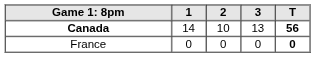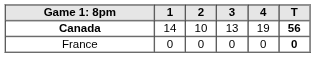 <table border=1 cellspacing=0 width=425 style="margin-left:3em;">
 <tr style="text-align:center; background-color:#e6e6e6;">
 <th>Game 1: 8pm</th>
 <th>1</th>
 <th>2</th>
 <th>3</th>
+<th>4</th>
 <th>T</th>
 </tr>
 <tr style="text-align:center">
 <th> Canada</th>
 <td>14</td>
 <td>10</td>
 <td>13</td>
+<td>19</td>
 <th>56</th>
 </tr>
 <tr style="text-align:center">
 <td> France</td>
 <td>0</td>
 <td>0</td>
 <td>0</td>
+<td>0</td>
 <th>0</th>
 </tr>
 </table>
